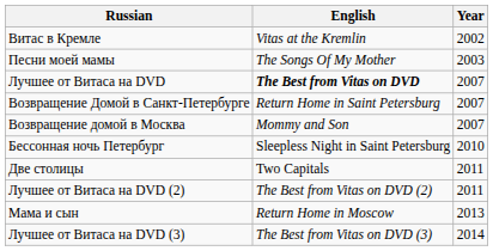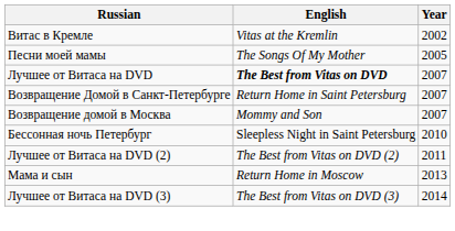 <table class="wikitable">
 <tr>
 <th>Russian</th>
 <th>English</th>
 <th>Year</th>
 </tr>
 <tr>
 <td>Витас в Кремле</td>
 <td><em>Vitas at the Kremlin</em></td>
 <td>2002</td>
 </tr>
 <tr>
 <td>Песни моей мамы</td>
 <td><em>The Songs Of My Mother</em></td>
-<td>2003</td>
+<td>2005</td>
 </tr>
 <tr>
 <td>Лучшее от Витаса на DVD</td>
 <td><strong><em>The Best from Vitas on DVD</em></strong></td>
 <td>2007</td>
 </tr>
 <tr>
 <td>Возвращение Домой в Санкт-Петербурге</td>
 <td><em>Return Home in Saint Petersburg</em></td>
 <td>2007</td>
 </tr>
 <tr>
 <td>Возвращение домой в Москва</td>
 <td><em>Mommy and Son</em></td>
 <td>2007</td>
 </tr>
 <tr>
 <td>Бессонная ночь Петербург</td>
 <td>Sleepless Night in Saint Petersburg</td>
 <td>2010</td>
 </tr>
 <tr>
-<td>Две столицы</td>
-<td>Two Capitals</td>
-<td>2011</td>
-</tr>
-<tr>
 <td>Лучшее от Витаса на DVD (2)</td>
 <td><em>The Best from Vitas on DVD (2)</em></td>
 <td>2011</td>
 </tr>
 <tr>
 <td>Мама и сын</td>
 <td><em>Return Home in Moscow</em></td>
 <td>2013</td>
 </tr>
 <tr>
 <td>Лучшее от Витаса на DVD (3)</td>
 <td><em>The Best from Vitas on DVD (3)</em></td>
 <td>2014</td>
 </tr>
 </table>
